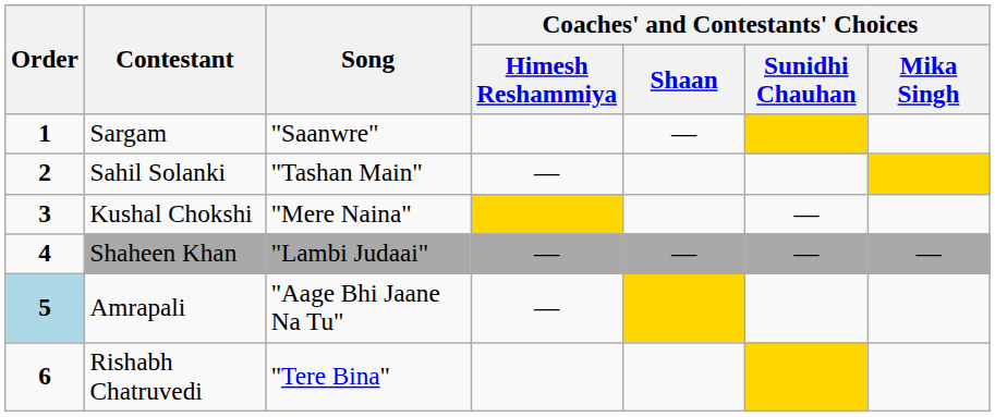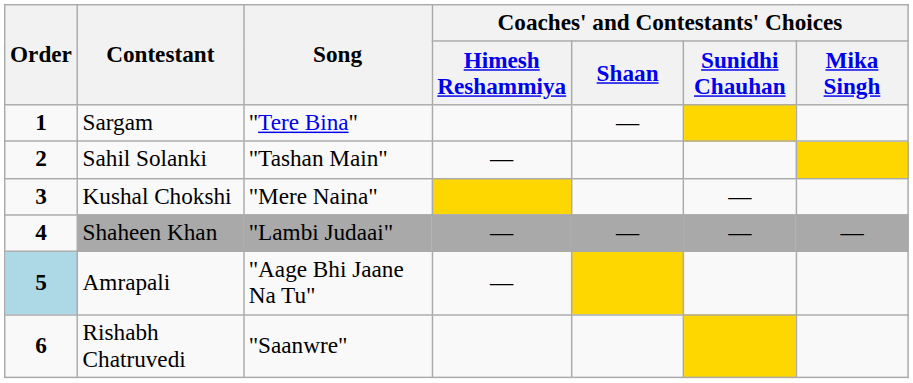 <table class="wikitable" style="width:100%;">
 <tr>
 <th rowspan=2>Order</th>
 <th rowspan=2>Contestant</th>
 <th rowspan=2>Song</th>
 <th colspan=4>Coaches' and Contestants' Choices</th>
 </tr>
 <tr>
 <th width="70"><a href='#'>Himesh Reshammiya</a></th>
 <th width="70"><a href='#'>Shaan</a></th>
 <th width="70"><a href='#'>Sunidhi Chauhan</a></th>
 <th width="70"><a href='#'>Mika Singh</a></th>
 </tr>
 <tr>
 <td style="text-align:center;"><strong>1</strong></td>
 <td>Sargam</td>
-<td>"Saanwre"</td>
+<td>"<a href='#'>Tere Bina</a>"</td>
 <td style="text-align:center;"></td>
 <td style="text-align:center;">—</td>
 <td style="background:gold;text-align:center;"></td>
 <td style="text-align:center;"></td>
 </tr>
 <tr>
 <td style="text-align:center;"><strong>2</strong></td>
 <td>Sahil Solanki</td>
 <td>"Tashan Main"</td>
 <td style="text-align:center;">—</td>
 <td style="text-align:center;"></td>
 <td style="text-align:center;"></td>
 <td style="background:gold;text-align:center;"></td>
 </tr>
 <tr>
 <td style="text-align:center;"><strong>3</strong></td>
 <td>Kushal Chokshi</td>
 <td style="background:text-align:left;">"Mere Naina"</td>
 <td style="background:gold;text-align:center;"></td>
 <td style="text-align:center;"></td>
 <td style="text-align:center;">—</td>
 <td style="text-align:center;"></td>
 </tr>
 <tr>
 <td style="text-align:center;"><strong>4</strong></td>
 <td style="background:darkgrey;text-align:left;">Shaheen Khan</td>
 <td style="background:darkgrey;text-align:left;">"Lambi Judaai"</td>
 <td style="background:darkgrey;text-align:center;">—</td>
 <td style="background:darkgrey;text-align:center;">—</td>
 <td style="background:darkgrey;text-align:center;">—</td>
 <td style="background:darkgrey;text-align:center;">—</td>
 </tr>
 <tr>
 <td style="background: lightblue; text-align:center;"><strong>5</strong></td>
 <td>Amrapali</td>
 <td style="background:text-align:left;">"Aage Bhi Jaane Na Tu"</td>
 <td style="text-align:center;">—</td>
 <td style="background:gold;text-align:center;"></td>
 <td style="text-align:center;"></td>
 <td style="text-align:center;"></td>
 </tr>
 <tr>
 <td style="text-align:center;"><strong>6</strong></td>
 <td>Rishabh Chatruvedi</td>
-<td>"<a href='#'>Tere Bina</a>"</td>
+<td>"Saanwre"</td>
 <td style="text-align:center;"></td>
 <td style="text-align:center;"></td>
 <td style="background:gold;text-align:center;"></td>
 <td style="text-align:center;"></td>
 </tr>
 </table>
